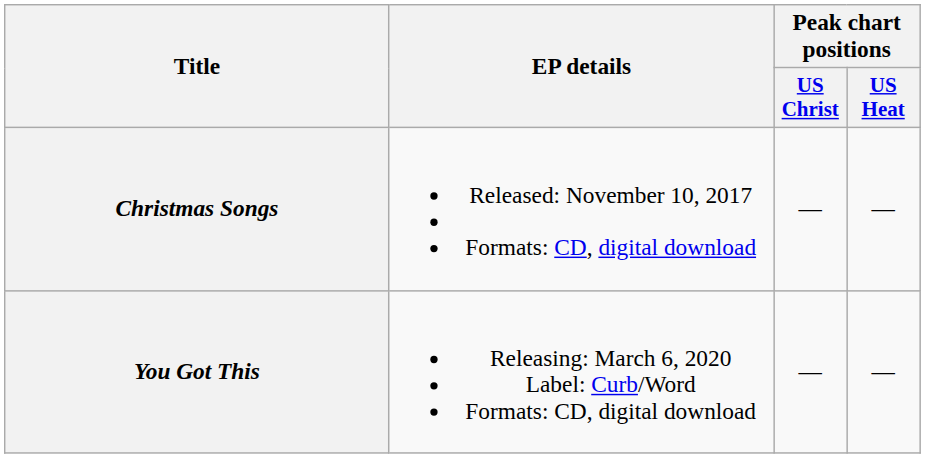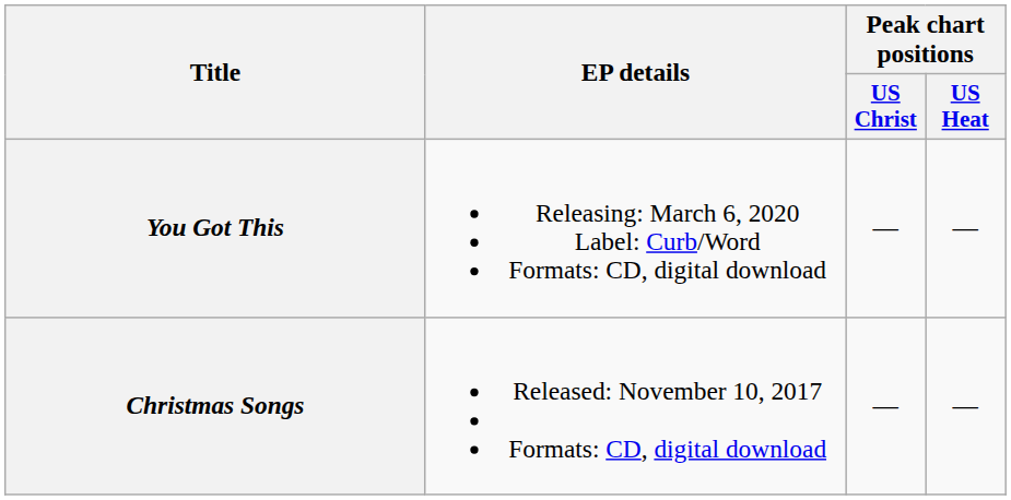 <table class="wikitable plainrowheaders" style="text-align:center;">
 <tr>
 <th scope="col" rowspan="2" style="width:16em;">Title</th>
 <th scope="col" rowspan="2" style="width:16em;">EP details</th>
 <th scope="col" colspan="2">Peak chart positions</th>
 </tr>
 <tr>
 <th style="width:3em; font-size:90%"><a href='#'>US<br>Christ</a></th>
 <th style="width:3em; font-size:90%"><a href='#'>US<br>Heat</a></th>
 </tr>
 <tr>
+<th scope="row"><em>You Got This</em></th>
+<td><br><ul><li>Releasing: March 6, 2020</li><li>Label: <a href='#'>Curb</a>/Word</li><li>Formats: CD, digital download</li></ul></td>
+<td>—</td>
+<td>—</td>
+</tr>
+<tr>
 <th scope="row"><em>Christmas Songs</em></th>
 <td><br><ul><li>Released: November 10, 2017</li><li></li><li>Formats: <a href='#'>CD</a>, <a href='#'>digital download</a></li></ul></td>
 <td>—</td>
 <td>—</td>
 </tr>
-<tr>
-<th scope="row"><em>You Got This</em></th>
-<td><br><ul><li>Releasing: March 6, 2020</li><li>Label: <a href='#'>Curb</a>/Word</li><li>Formats: CD, digital download</li></ul></td>
-<td>—</td>
-<td>—</td>
-</tr>
 </table>
